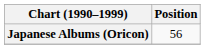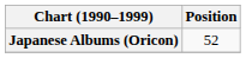 <table class="wikitable plainrowheaders">
 <tr>
 <th>Chart (1990–1999)</th>
 <th>Position</th>
 </tr>
 <tr>
 <th scope="row">Japanese Albums (Oricon)</th>
-<td style="text-align:center;">56</td>
+<td style="text-align:center;">52</td>
 </tr>
 <tr>
 </tr>
 </table>
